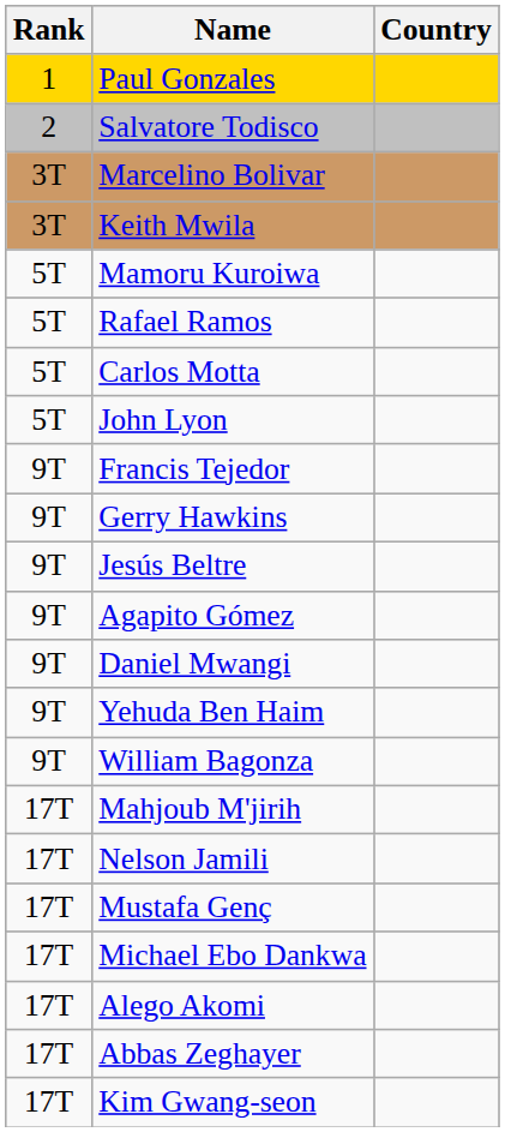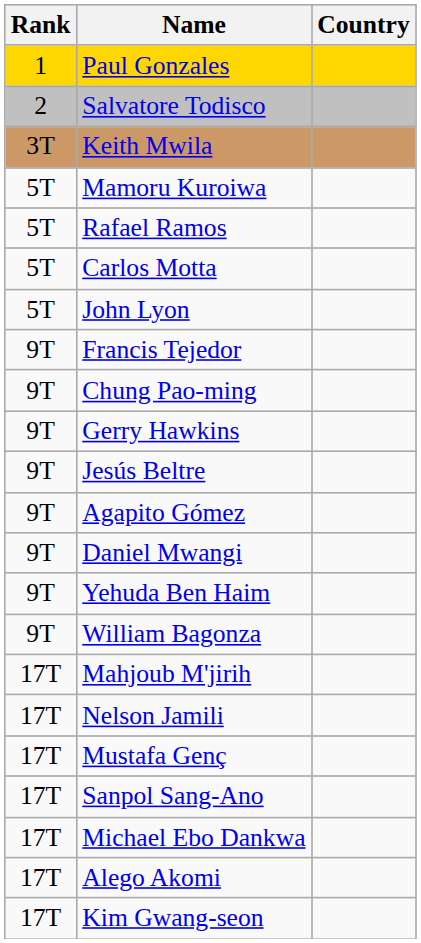 <table class="wikitable sortable" style="text-align:center">
 <tr>
 <th>Rank</th>
 <th>Name</th>
 <th>Country</th>
 </tr>
 <tr bgcolor=gold>
 <td>1</td>
 <td align="left"><a href='#'>Paul Gonzales</a></td>
 <td align="left"></td>
 </tr>
 <tr bgcolor=silver>
 <td>2</td>
 <td align="left"><a href='#'>Salvatore Todisco</a></td>
-<td align="left"></td>
-</tr>
-<tr bgcolor=#CC9966>
-<td>3T</td>
-<td align="left"><a href='#'>Marcelino Bolivar</a></td>
 <td align="left"></td>
 </tr>
 <tr bgcolor=#CC9966>
 <td>3T</td>
 <td align="left"><a href='#'>Keith Mwila</a></td>
 <td align="left"></td>
 </tr>
 <tr>
 <td>5T</td>
 <td align="left"><a href='#'>Mamoru Kuroiwa</a></td>
 <td align="left"></td>
 </tr>
 <tr>
 <td>5T</td>
 <td align="left"><a href='#'>Rafael Ramos</a></td>
 <td align="left"></td>
 </tr>
 <tr>
 <td>5T</td>
 <td align="left"><a href='#'>Carlos Motta</a></td>
 <td align="left"></td>
 </tr>
 <tr>
 <td>5T</td>
 <td align="left"><a href='#'>John Lyon</a></td>
 <td align="left"></td>
 </tr>
 <tr>
 <td>9T</td>
 <td align="left"><a href='#'>Francis Tejedor</a></td>
+<td align="left"></td>
+</tr>
+<tr>
+<td>9T</td>
+<td align="left"><a href='#'>Chung Pao-ming</a></td>
 <td align="left"></td>
 </tr>
 <tr>
 <td>9T</td>
 <td align="left"><a href='#'>Gerry Hawkins</a></td>
 <td align="left"></td>
 </tr>
 <tr>
 <td>9T</td>
 <td align="left"><a href='#'>Jesús Beltre</a></td>
 <td align="left"></td>
 </tr>
 <tr>
 <td>9T</td>
 <td align="left"><a href='#'>Agapito Gómez</a></td>
 <td align="left"></td>
 </tr>
 <tr>
 <td>9T</td>
 <td align="left"><a href='#'>Daniel Mwangi</a></td>
 <td align="left"></td>
 </tr>
 <tr>
 <td>9T</td>
 <td align="left"><a href='#'>Yehuda Ben Haim</a></td>
 <td align="left"></td>
 </tr>
 <tr>
 <td>9T</td>
 <td align="left"><a href='#'>William Bagonza</a></td>
 <td align="left"></td>
 </tr>
 <tr>
 <td>17T</td>
 <td align="left"><a href='#'>Mahjoub M'jirih</a></td>
 <td align="left"></td>
 </tr>
 <tr>
 <td>17T</td>
 <td align="left"><a href='#'>Nelson Jamili</a></td>
 <td align="left"></td>
 </tr>
 <tr>
 <td>17T</td>
 <td align="left"><a href='#'>Mustafa Genç</a></td>
 <td align="left"></td>
 </tr>
 <tr>
 <td>17T</td>
+<td align="left"><a href='#'>Sanpol Sang-Ano</a></td>
+<td align="left"></td>
+</tr>
+<tr>
+<td>17T</td>
 <td align="left"><a href='#'>Michael Ebo Dankwa</a></td>
 <td align="left"></td>
 </tr>
 <tr>
 <td>17T</td>
 <td align="left"><a href='#'>Alego Akomi</a></td>
 <td align="left"></td>
 </tr>
 <tr>
 <td>17T</td>
-<td align="left"><a href='#'>Abbas Zeghayer</a></td>
-<td align="left"></td>
-</tr>
-<tr>
-<td>17T</td>
 <td align="left"><a href='#'>Kim Gwang-seon</a></td>
 <td align="left"></td>
 </tr>
 </table>
